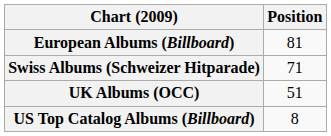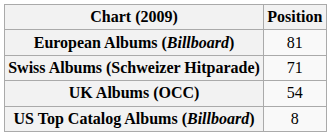 <table class="wikitable sortable plainrowheaders" style="text-align:center">
 <tr>
 <th scope="col">Chart (2009)</th>
 <th scope="col">Position</th>
 </tr>
 <tr>
 <th scope="row">European Albums (<em>Billboard</em>)</th>
 <td>81</td>
 </tr>
 <tr>
 <th scope="row">Swiss Albums (Schweizer Hitparade)</th>
 <td>71</td>
 </tr>
 <tr>
 <th scope="row">UK Albums (OCC)</th>
-<td>51</td>
+<td>54</td>
 </tr>
 <tr>
 <th scope="row">US Top Catalog Albums (<em>Billboard</em>)</th>
 <td>8</td>
 </tr>
 </table>
